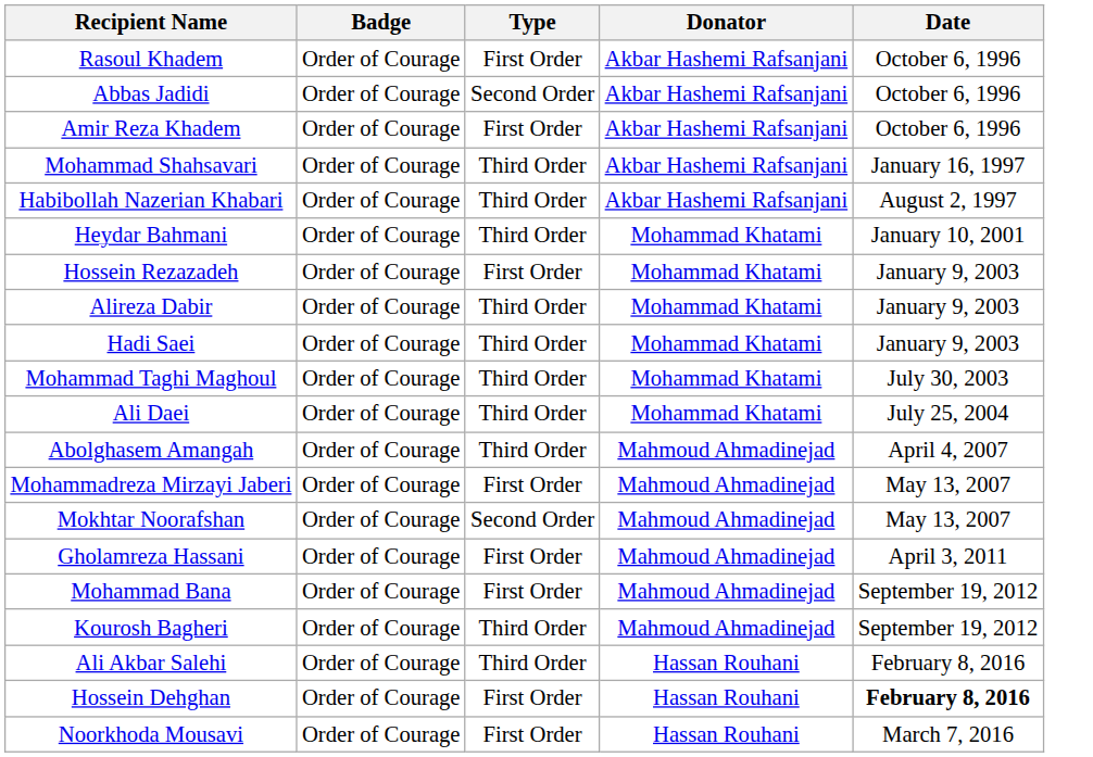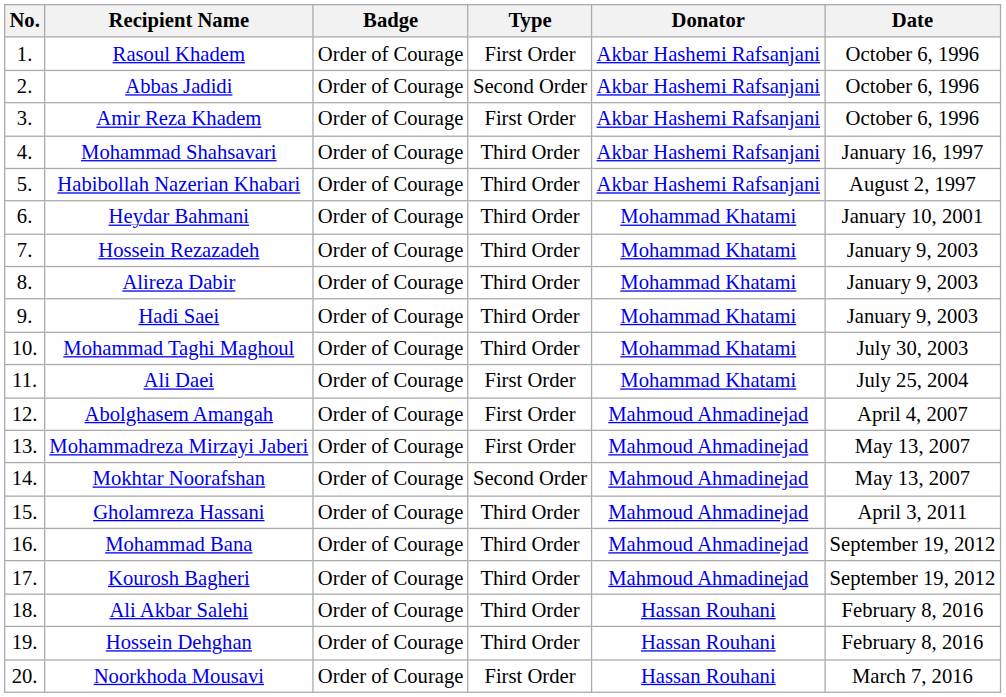 <table class="wikitable" style="background:#ffffff; text-align: center; margin: 0em">
 <tr>
+<th>No.</th>
 <th>Recipient Name</th>
 <th>Badge</th>
 <th>Type</th>
 <th>Donator</th>
 <th>Date</th>
 </tr>
 <tr>
+<td>1.</td>
 <td><a href='#'>Rasoul Khadem</a></td>
 <td>Order of Courage</td>
 <td>First Order</td>
 <td><a href='#'>Akbar Hashemi Rafsanjani</a></td>
 <td>October 6, 1996 </td>
 </tr>
 <tr>
+<td>2.</td>
 <td><a href='#'>Abbas Jadidi</a></td>
 <td>Order of Courage</td>
 <td>Second Order</td>
 <td><a href='#'>Akbar Hashemi Rafsanjani</a></td>
 <td>October 6, 1996 </td>
 </tr>
 <tr>
+<td>3.</td>
 <td><a href='#'>Amir Reza Khadem</a></td>
 <td>Order of Courage</td>
 <td>First Order</td>
 <td><a href='#'>Akbar Hashemi Rafsanjani</a></td>
 <td>October 6, 1996 </td>
 </tr>
 <tr>
+<td>4.</td>
 <td><a href='#'>Mohammad Shahsavari</a></td>
 <td>Order of Courage</td>
 <td>Third Order</td>
 <td><a href='#'>Akbar Hashemi Rafsanjani</a></td>
 <td>January 16, 1997 </td>
 </tr>
 <tr>
+<td>5.</td>
 <td><a href='#'>Habibollah Nazerian Khabari</a></td>
 <td>Order of Courage</td>
 <td>Third Order</td>
 <td><a href='#'>Akbar Hashemi Rafsanjani</a></td>
 <td>August 2, 1997 </td>
 </tr>
 <tr>
+<td>6.</td>
 <td><a href='#'>Heydar Bahmani</a></td>
 <td>Order of Courage</td>
 <td>Third Order</td>
 <td><a href='#'>Mohammad Khatami</a></td>
 <td>January 10, 2001 </td>
 </tr>
 <tr>
+<td>7.</td>
 <td><a href='#'>Hossein Rezazadeh</a></td>
 <td>Order of Courage</td>
-<td>First Order</td>
+<td>Third Order</td>
 <td><a href='#'>Mohammad Khatami</a></td>
 <td>January 9, 2003 </td>
 </tr>
 <tr>
+<td>8.</td>
 <td><a href='#'>Alireza Dabir</a></td>
 <td>Order of Courage</td>
 <td>Third Order</td>
 <td><a href='#'>Mohammad Khatami</a></td>
 <td>January 9, 2003 </td>
 </tr>
 <tr>
+<td>9.</td>
 <td><a href='#'>Hadi Saei</a></td>
 <td>Order of Courage</td>
 <td>Third Order</td>
 <td><a href='#'>Mohammad Khatami</a></td>
 <td>January 9, 2003 </td>
 </tr>
 <tr>
+<td>10.</td>
 <td><a href='#'>Mohammad Taghi Maghoul</a></td>
 <td>Order of Courage</td>
 <td>Third Order</td>
 <td><a href='#'>Mohammad Khatami</a></td>
 <td>July 30, 2003 </td>
 </tr>
 <tr>
+<td>11.</td>
 <td><a href='#'>Ali Daei</a></td>
 <td>Order of Courage</td>
-<td>Third Order</td>
+<td>First Order</td>
 <td><a href='#'>Mohammad Khatami</a></td>
 <td>July 25, 2004 </td>
 </tr>
 <tr>
+<td>12.</td>
 <td><a href='#'>Abolghasem Amangah</a></td>
 <td>Order of Courage</td>
-<td>Third Order</td>
+<td>First Order</td>
 <td><a href='#'>Mahmoud Ahmadinejad</a></td>
 <td>April 4, 2007 </td>
 </tr>
 <tr>
+<td>13.</td>
 <td><a href='#'>Mohammadreza Mirzayi Jaberi</a></td>
 <td>Order of Courage</td>
 <td>First Order</td>
 <td><a href='#'>Mahmoud Ahmadinejad</a></td>
 <td>May 13, 2007 </td>
 </tr>
 <tr>
+<td>14.</td>
 <td><a href='#'>Mokhtar Noorafshan</a></td>
 <td>Order of Courage</td>
 <td>Second Order</td>
 <td><a href='#'>Mahmoud Ahmadinejad</a></td>
 <td>May 13, 2007 </td>
 </tr>
 <tr>
+<td>15.</td>
 <td><a href='#'>Gholamreza Hassani</a></td>
 <td>Order of Courage</td>
-<td>First Order</td>
+<td>Third Order</td>
 <td><a href='#'>Mahmoud Ahmadinejad</a></td>
 <td>April 3, 2011 </td>
 </tr>
 <tr>
+<td>16.</td>
 <td><a href='#'>Mohammad Bana</a></td>
 <td>Order of Courage</td>
-<td>First Order</td>
+<td>Third Order</td>
 <td><a href='#'>Mahmoud Ahmadinejad</a></td>
 <td>September 19, 2012 </td>
 </tr>
 <tr>
+<td>17.</td>
 <td><a href='#'>Kourosh Bagheri</a></td>
 <td>Order of Courage</td>
 <td>Third Order</td>
 <td><a href='#'>Mahmoud Ahmadinejad</a></td>
 <td>September 19, 2012 </td>
 </tr>
 <tr>
+<td>18.</td>
 <td><a href='#'>Ali Akbar Salehi</a></td>
 <td>Order of Courage</td>
 <td>Third Order</td>
 <td><a href='#'>Hassan Rouhani</a></td>
 <td>February 8, 2016 </td>
 </tr>
 <tr>
+<td>19.</td>
 <td><a href='#'>Hossein Dehghan</a></td>
 <td>Order of Courage</td>
-<td>First Order</td>
+<td>Third Order</td>
 <td><a href='#'>Hassan Rouhani</a></td>
-<td><strong>February 8, 2016 </strong></td>
+<td>February 8, 2016 </td>
 </tr>
 <tr>
+<td>20.</td>
 <td><a href='#'>Noorkhoda Mousavi</a></td>
 <td>Order of Courage</td>
 <td>First Order</td>
 <td><a href='#'>Hassan Rouhani</a></td>
 <td>March 7, 2016 </td>
 </tr>
 </table>
